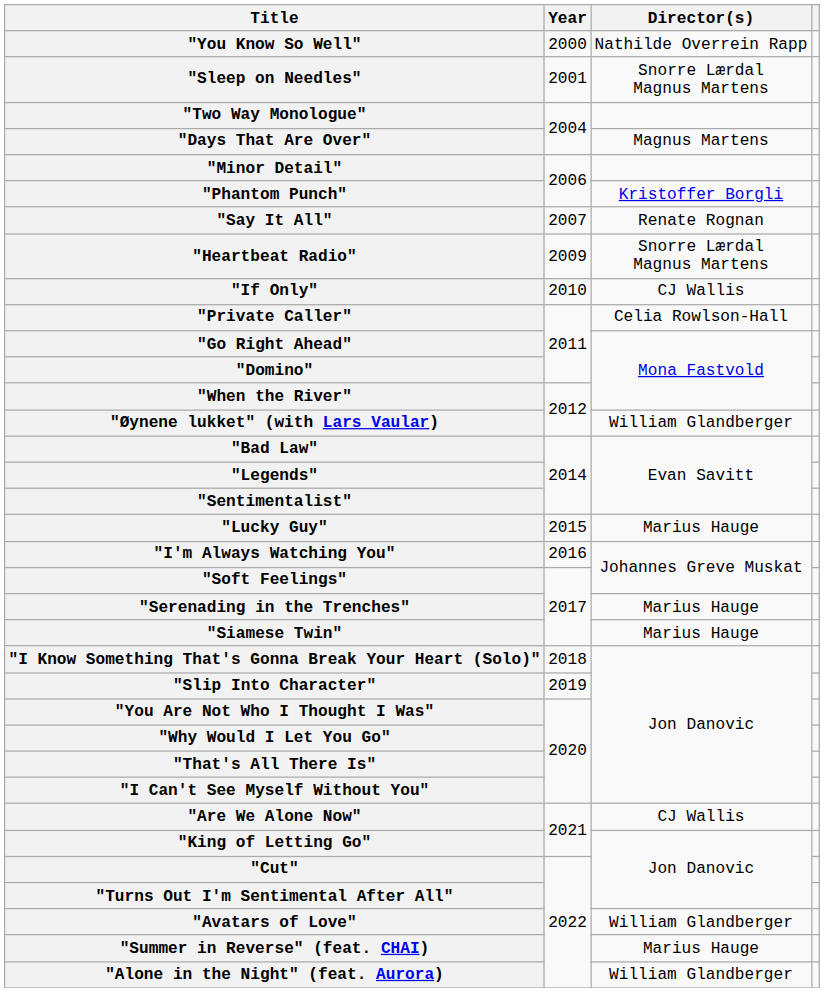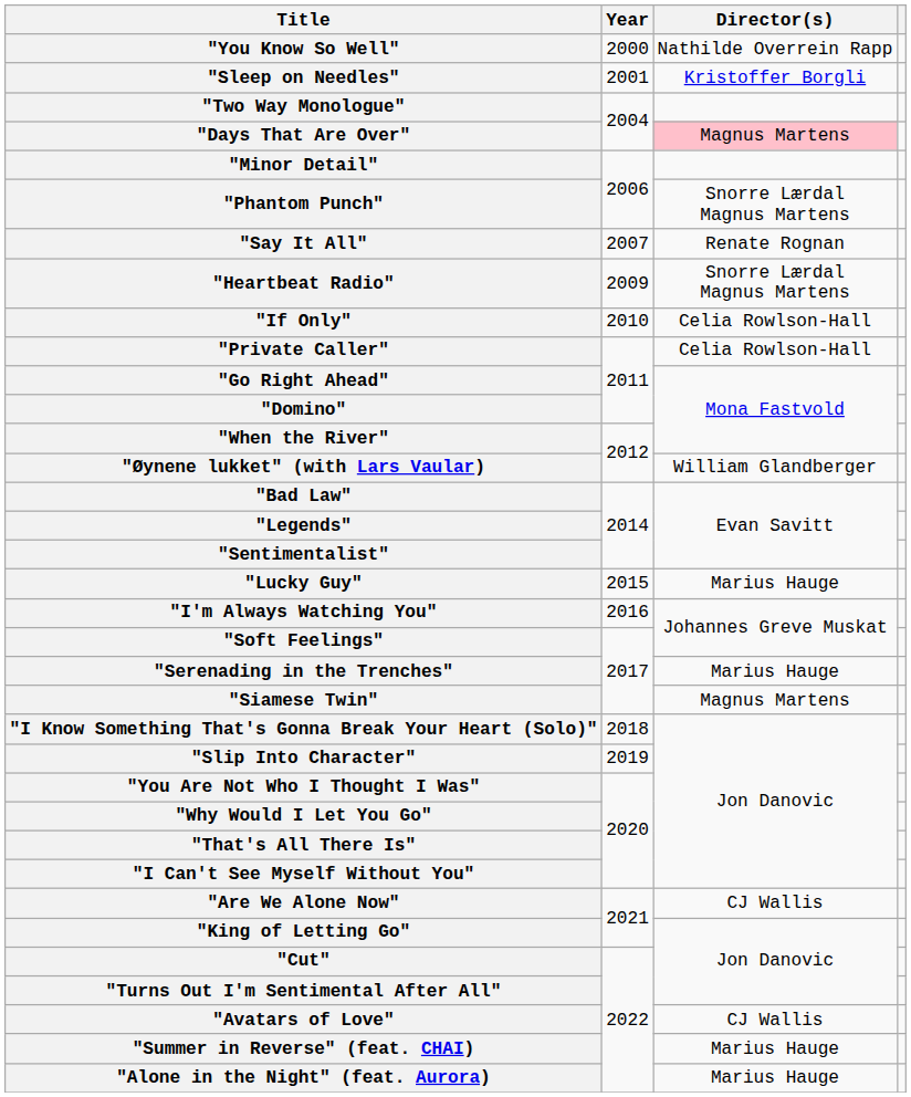 <table class="wikitable sortable plainrowheaders" style="text-align:center;">
 <tr>
 <th scope="col">Title</th>
 <th scope="col">Year</th>
 <th scope="col" class="unsortable">Director(s)</th>
 <th scope="col" class="unsortable"></th>
 </tr>
 <tr>
 <th scope="row">"You Know So Well"</th>
 <td>2000</td>
 <td>Nathilde Overrein Rapp</td>
 <td></td>
 </tr>
 <tr>
 <th scope="row">"Sleep on Needles"</th>
 <td>2001</td>
-<td>Snorre Lærdal<br>Magnus Martens</td>
+<td><a href='#'>Kristoffer Borgli</a></td>
 <td></td>
 </tr>
 <tr>
 <th scope="row">"Two Way Monologue"</th>
 <td rowspan="2">2004</td>
 <td></td>
 <td></td>
 </tr>
 <tr>
 <th scope="row">"Days That Are Over"</th>
-<td>Magnus Martens</td>
+<td style="background: pink;">Magnus Martens</td>
 <td></td>
 </tr>
 <tr>
 <th scope="row">"Minor Detail"</th>
 <td rowspan="2">2006</td>
 <td></td>
 <td></td>
 </tr>
 <tr>
 <th scope="row">"Phantom Punch"</th>
-<td><a href='#'>Kristoffer Borgli</a></td>
+<td>Snorre Lærdal<br>Magnus Martens</td>
 <td></td>
 </tr>
 <tr>
 <th scope="row">"Say It All"</th>
 <td>2007</td>
 <td>Renate Rognan</td>
 <td></td>
 </tr>
 <tr>
 <th scope="row">"Heartbeat Radio"</th>
 <td>2009</td>
 <td>Snorre Lærdal<br>Magnus Martens</td>
 <td></td>
 </tr>
 <tr>
 <th scope="row">"If Only"</th>
 <td>2010</td>
-<td>CJ Wallis</td>
+<td>Celia Rowlson-Hall</td>
 <td></td>
 </tr>
 <tr>
 <th scope="row">"Private Caller"</th>
 <td rowspan="3">2011</td>
 <td>Celia Rowlson-Hall</td>
 <td></td>
 </tr>
 <tr>
 <th scope="row">"Go Right Ahead"</th>
 <td rowspan="3"><a href='#'>Mona Fastvold</a></td>
 <td></td>
 </tr>
 <tr>
 <th scope="row">"Domino"</th>
 <td></td>
 </tr>
 <tr>
 <th scope="row">"When the River"</th>
 <td rowspan="2">2012</td>
 <td></td>
 </tr>
 <tr>
 <th scope="row">"Øynene lukket" (with <a href='#'>Lars Vaular</a>)</th>
 <td>William Glandberger</td>
 <td></td>
 </tr>
 <tr>
 <th scope="row">"Bad Law"</th>
 <td rowspan="3">2014</td>
 <td rowspan="3">Evan Savitt</td>
 <td></td>
 </tr>
 <tr>
 <th scope="row">"Legends"</th>
 <td></td>
 </tr>
 <tr>
 <th scope="row">"Sentimentalist"</th>
 <td></td>
 </tr>
 <tr>
 <th scope="row">"Lucky Guy"</th>
 <td>2015</td>
 <td>Marius Hauge</td>
 <td></td>
 </tr>
 <tr>
 <th scope="row">"I'm Always Watching You"</th>
 <td>2016</td>
 <td rowspan="2">Johannes Greve Muskat</td>
 <td></td>
 </tr>
 <tr>
 <th scope="row">"Soft Feelings"</th>
 <td rowspan="3">2017</td>
 <td></td>
 </tr>
 <tr>
 <th scope="row">"Serenading in the Trenches"</th>
 <td>Marius Hauge</td>
 <td></td>
 </tr>
 <tr>
 <th scope="row">"Siamese Twin"</th>
-<td>Marius Hauge</td>
+<td>Magnus Martens</td>
 <td></td>
 </tr>
 <tr>
 <th scope="row">"I Know Something That's Gonna Break Your Heart (Solo)"</th>
 <td>2018</td>
 <td rowspan="6">Jon Danovic</td>
 <td></td>
 </tr>
 <tr>
 <th scope="row">"Slip Into Character"</th>
 <td>2019</td>
 <td></td>
 </tr>
 <tr>
 <th scope="row">"You Are Not Who I Thought I Was"</th>
 <td rowspan="4">2020</td>
 <td></td>
 </tr>
 <tr>
 <th scope="row">"Why Would I Let You Go"</th>
 <td></td>
 </tr>
 <tr>
 <th scope="row">"That's All There Is"</th>
 <td></td>
 </tr>
 <tr>
 <th scope="row">"I Can't See Myself Without You"</th>
 <td></td>
 </tr>
 <tr>
 <th scope="row">"Are We Alone Now"</th>
 <td rowspan="2">2021</td>
 <td>CJ Wallis</td>
 <td></td>
 </tr>
 <tr>
 <th scope="row">"King of Letting Go"</th>
 <td rowspan="3">Jon Danovic</td>
 <td></td>
 </tr>
 <tr>
 <th scope="row">"Cut"</th>
 <td rowspan="5">2022</td>
 <td></td>
 </tr>
 <tr>
 <th scope="row">"Turns Out I'm Sentimental After All"</th>
 <td></td>
 </tr>
 <tr>
 <th scope="row">"Avatars of Love"</th>
-<td>William Glandberger</td>
+<td>CJ Wallis</td>
 <td></td>
 </tr>
 <tr>
 <th scope="row">"Summer in Reverse" (feat. <a href='#'>CHAI</a>)</th>
 <td>Marius Hauge</td>
 <td></td>
 </tr>
 <tr>
 <th scope="row">"Alone in the Night" (feat. <a href='#'>Aurora</a>)</th>
-<td>William Glandberger</td>
+<td>Marius Hauge</td>
 <td></td>
 </tr>
 </table>
